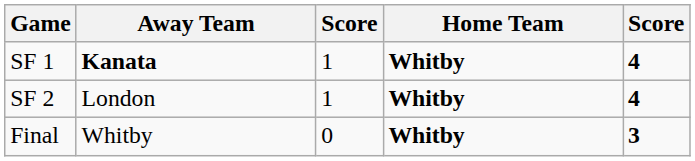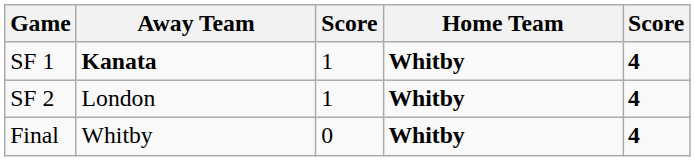 <table class="wikitable">
 <tr>
 <th>Game</th>
 <th width=35%>Away Team</th>
 <th>Score</th>
 <th width=35%>Home Team</th>
 <th>Score</th>
 </tr>
 <tr>
 <td>SF 1</td>
 <td><strong>Kanata</strong></td>
 <td>1</td>
 <td><strong>Whitby</strong></td>
 <td><strong>4</strong></td>
 </tr>
 <tr>
 <td>SF 2</td>
 <td>London</td>
 <td>1</td>
 <td><strong>Whitby</strong></td>
 <td><strong>4</strong></td>
 </tr>
 <tr>
 <td>Final</td>
 <td>Whitby</td>
 <td>0</td>
 <td><strong>Whitby</strong></td>
-<td><strong>3</strong></td>
+<td><strong>4</strong></td>
 </tr>
 </table>
